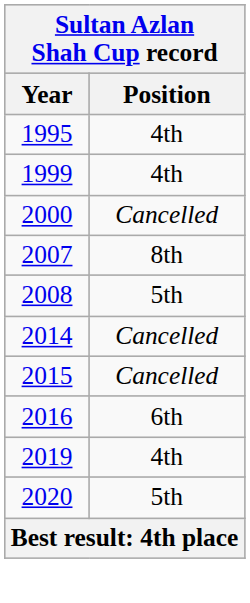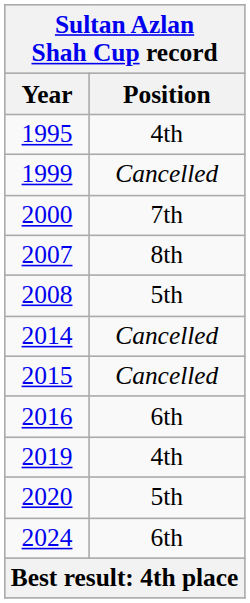 <table class="wikitable" style="text-align: center;">
 <tr>
 <th colspan=2><a href='#'>Sultan Azlan<br>Shah Cup</a> record</th>
 </tr>
 <tr>
 <th>Year</th>
 <th>Position</th>
 </tr>
 <tr>
 <td><a href='#'>1995</a></td>
 <td>4th</td>
 </tr>
 <tr>
 <td><a href='#'>1999</a></td>
-<td>4th</td>
+<td><em>Cancelled</em></td>
 </tr>
 <tr>
 <td><a href='#'>2000</a></td>
-<td><em>Cancelled</em></td>
+<td>7th</td>
 </tr>
 <tr>
 <td><a href='#'>2007</a></td>
 <td>8th</td>
 </tr>
 <tr>
 <td><a href='#'>2008</a></td>
 <td>5th</td>
 </tr>
 <tr>
 <td><a href='#'>2014</a></td>
 <td><em>Cancelled</em></td>
 </tr>
 <tr>
 <td><a href='#'>2015</a></td>
 <td><em>Cancelled</em></td>
 </tr>
 <tr>
 <td><a href='#'>2016</a></td>
 <td>6th</td>
 </tr>
 <tr>
 <td><a href='#'>2019</a></td>
 <td>4th</td>
 </tr>
 <tr>
 <td><a href='#'>2020</a></td>
 <td>5th</td>
 </tr>
 <tr>
+<td><a href='#'>2024</a></td>
+<td>6th</td>
+</tr>
+<tr>
 <th colspan=2>Best result: 4th place</th>
 </tr>
 </table>
